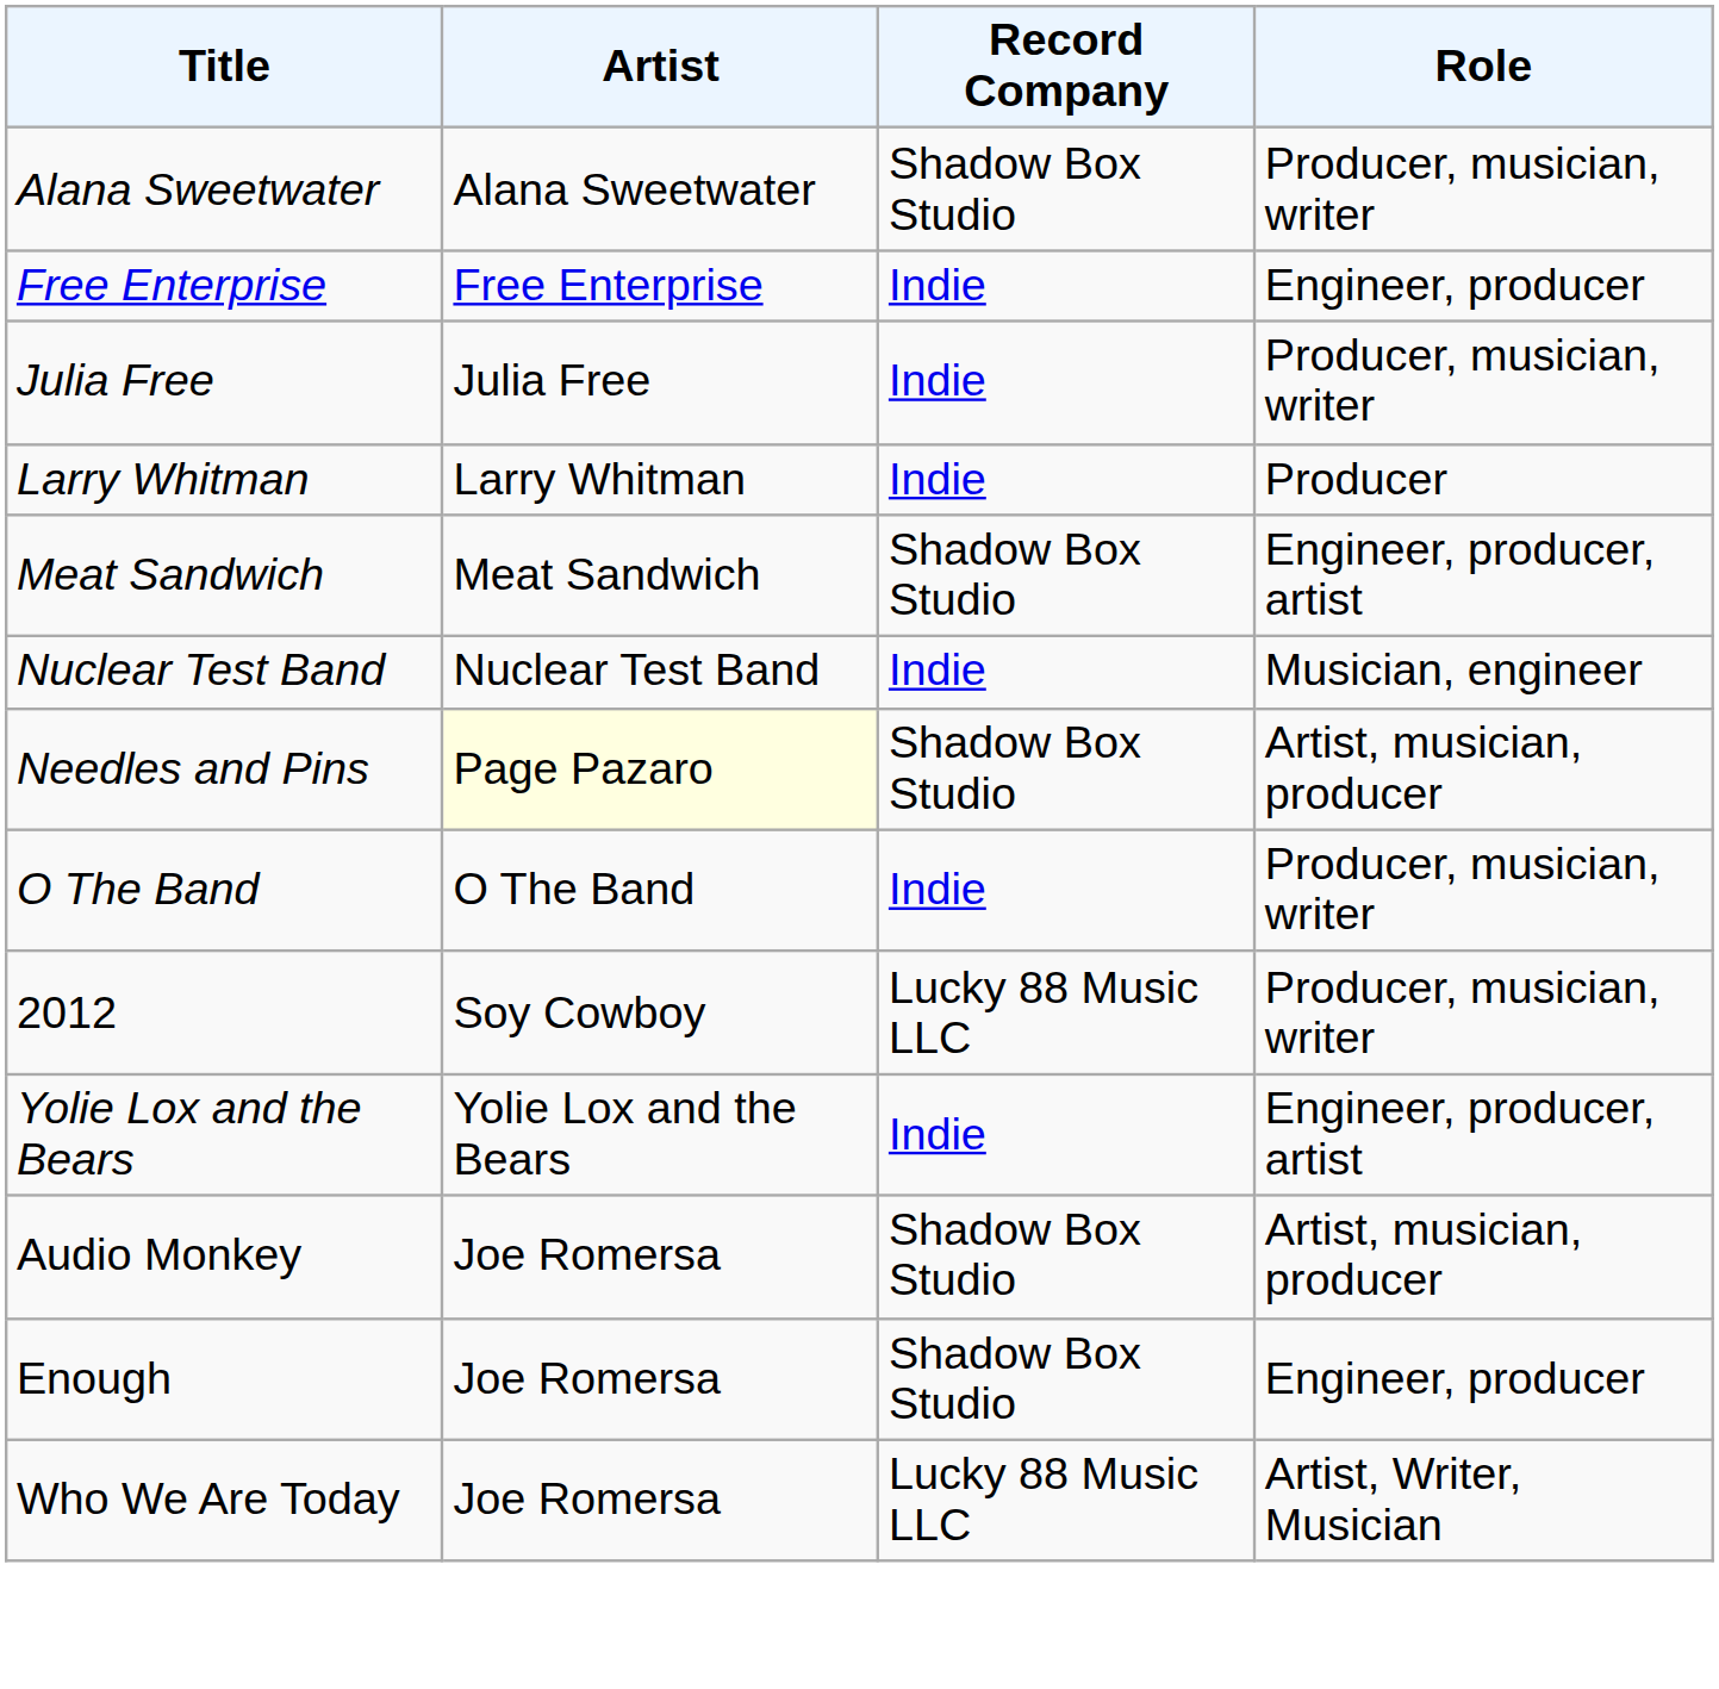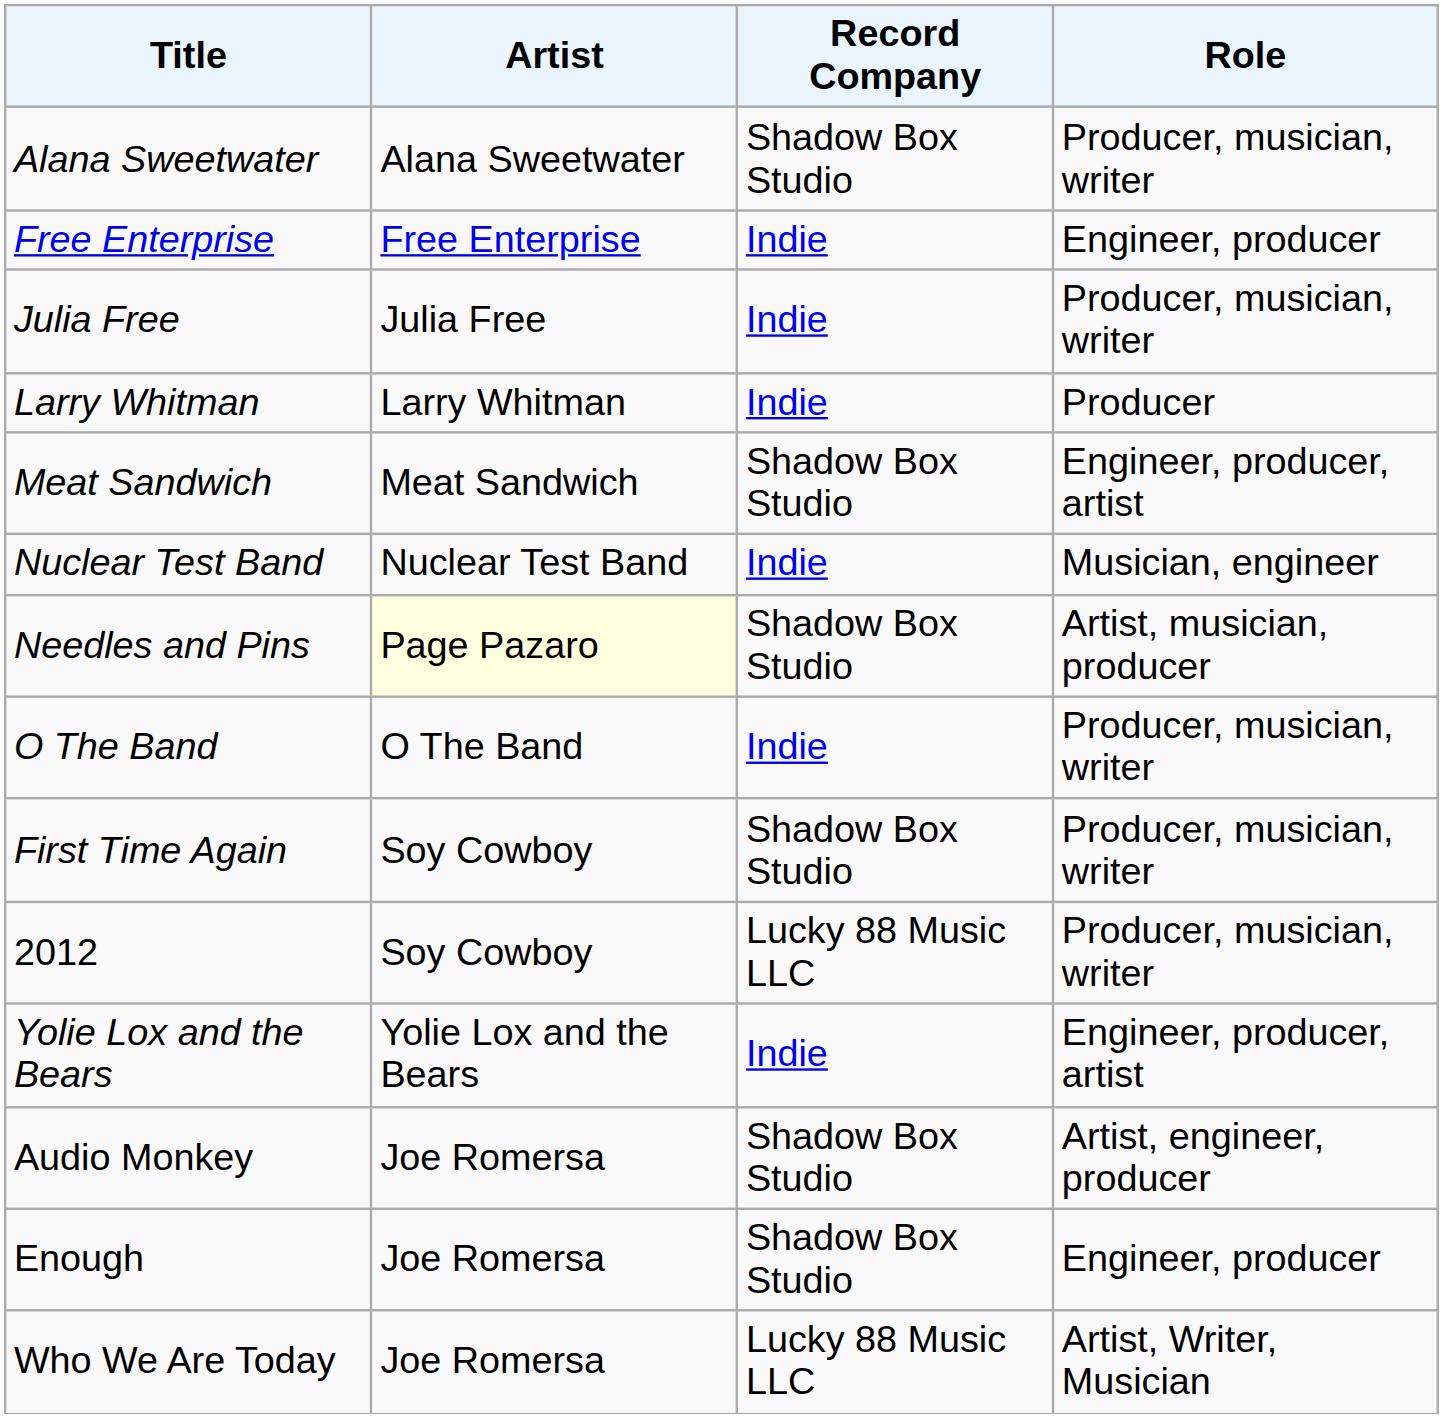 <table class="wikitable">
 <tr>
 <th style="background:#ebf5ff;">Title</th>
 <th style="background:#ebf5ff;">Artist</th>
 <th style="background:#ebf5ff;">Record Company</th>
 <th style="background:#ebf5ff;">Role</th>
 </tr>
 <tr>
 <td><em>Alana Sweetwater</em></td>
 <td>Alana Sweetwater</td>
 <td>Shadow Box Studio</td>
 <td>Producer, musician, writer</td>
 </tr>
 <tr>
 <td><em><a href='#'>Free Enterprise</a></em></td>
 <td><a href='#'>Free Enterprise</a></td>
 <td><a href='#'>Indie</a></td>
 <td>Engineer, producer</td>
 </tr>
 <tr>
 <td><em>Julia Free</em></td>
 <td>Julia Free</td>
 <td><a href='#'>Indie</a></td>
 <td>Producer, musician, writer</td>
 </tr>
 <tr>
 <td><em>Larry Whitman</em></td>
 <td>Larry Whitman</td>
 <td><a href='#'>Indie</a></td>
 <td>Producer</td>
 </tr>
 <tr>
 <td><em>Meat Sandwich</em></td>
 <td>Meat Sandwich</td>
 <td>Shadow Box Studio</td>
 <td>Engineer, producer, artist</td>
 </tr>
 <tr>
 <td><em>Nuclear Test Band</em></td>
 <td>Nuclear Test Band</td>
 <td><a href='#'>Indie</a></td>
 <td>Musician, engineer</td>
 </tr>
 <tr>
 <td><em>Needles and Pins</em></td>
 <td style="background: lightyellow;">Page Pazaro</td>
 <td>Shadow Box Studio</td>
 <td>Artist, musician, producer</td>
 </tr>
 <tr>
 <td><em>O The Band</em></td>
 <td>O The Band</td>
 <td><a href='#'>Indie</a></td>
 <td>Producer, musician, writer</td>
 </tr>
 <tr>
+<td><em>First Time Again</em></td>
+<td>Soy Cowboy</td>
+<td>Shadow Box Studio</td>
+<td>Producer, musician, writer</td>
+</tr>
+<tr>
 <td>2012</td>
 <td>Soy Cowboy</td>
 <td>Lucky 88 Music LLC</td>
 <td>Producer, musician, writer</td>
 </tr>
 <tr>
 <td><em>Yolie Lox and the Bears</em></td>
 <td>Yolie Lox and the Bears</td>
 <td><a href='#'>Indie</a></td>
 <td>Engineer, producer, artist</td>
 </tr>
 <tr>
 <td>Audio Monkey</td>
 <td>Joe Romersa</td>
 <td>Shadow Box Studio</td>
-<td>Artist, musician, producer</td>
+<td>Artist, engineer, producer</td>
 </tr>
 <tr>
 <td>Enough</td>
 <td>Joe Romersa</td>
 <td>Shadow Box Studio</td>
 <td>Engineer, producer</td>
 </tr>
 <tr>
 <td>Who We Are Today</td>
 <td>Joe Romersa</td>
 <td>Lucky 88 Music LLC</td>
 <td>Artist, Writer, Musician</td>
 </tr>
 </table>
